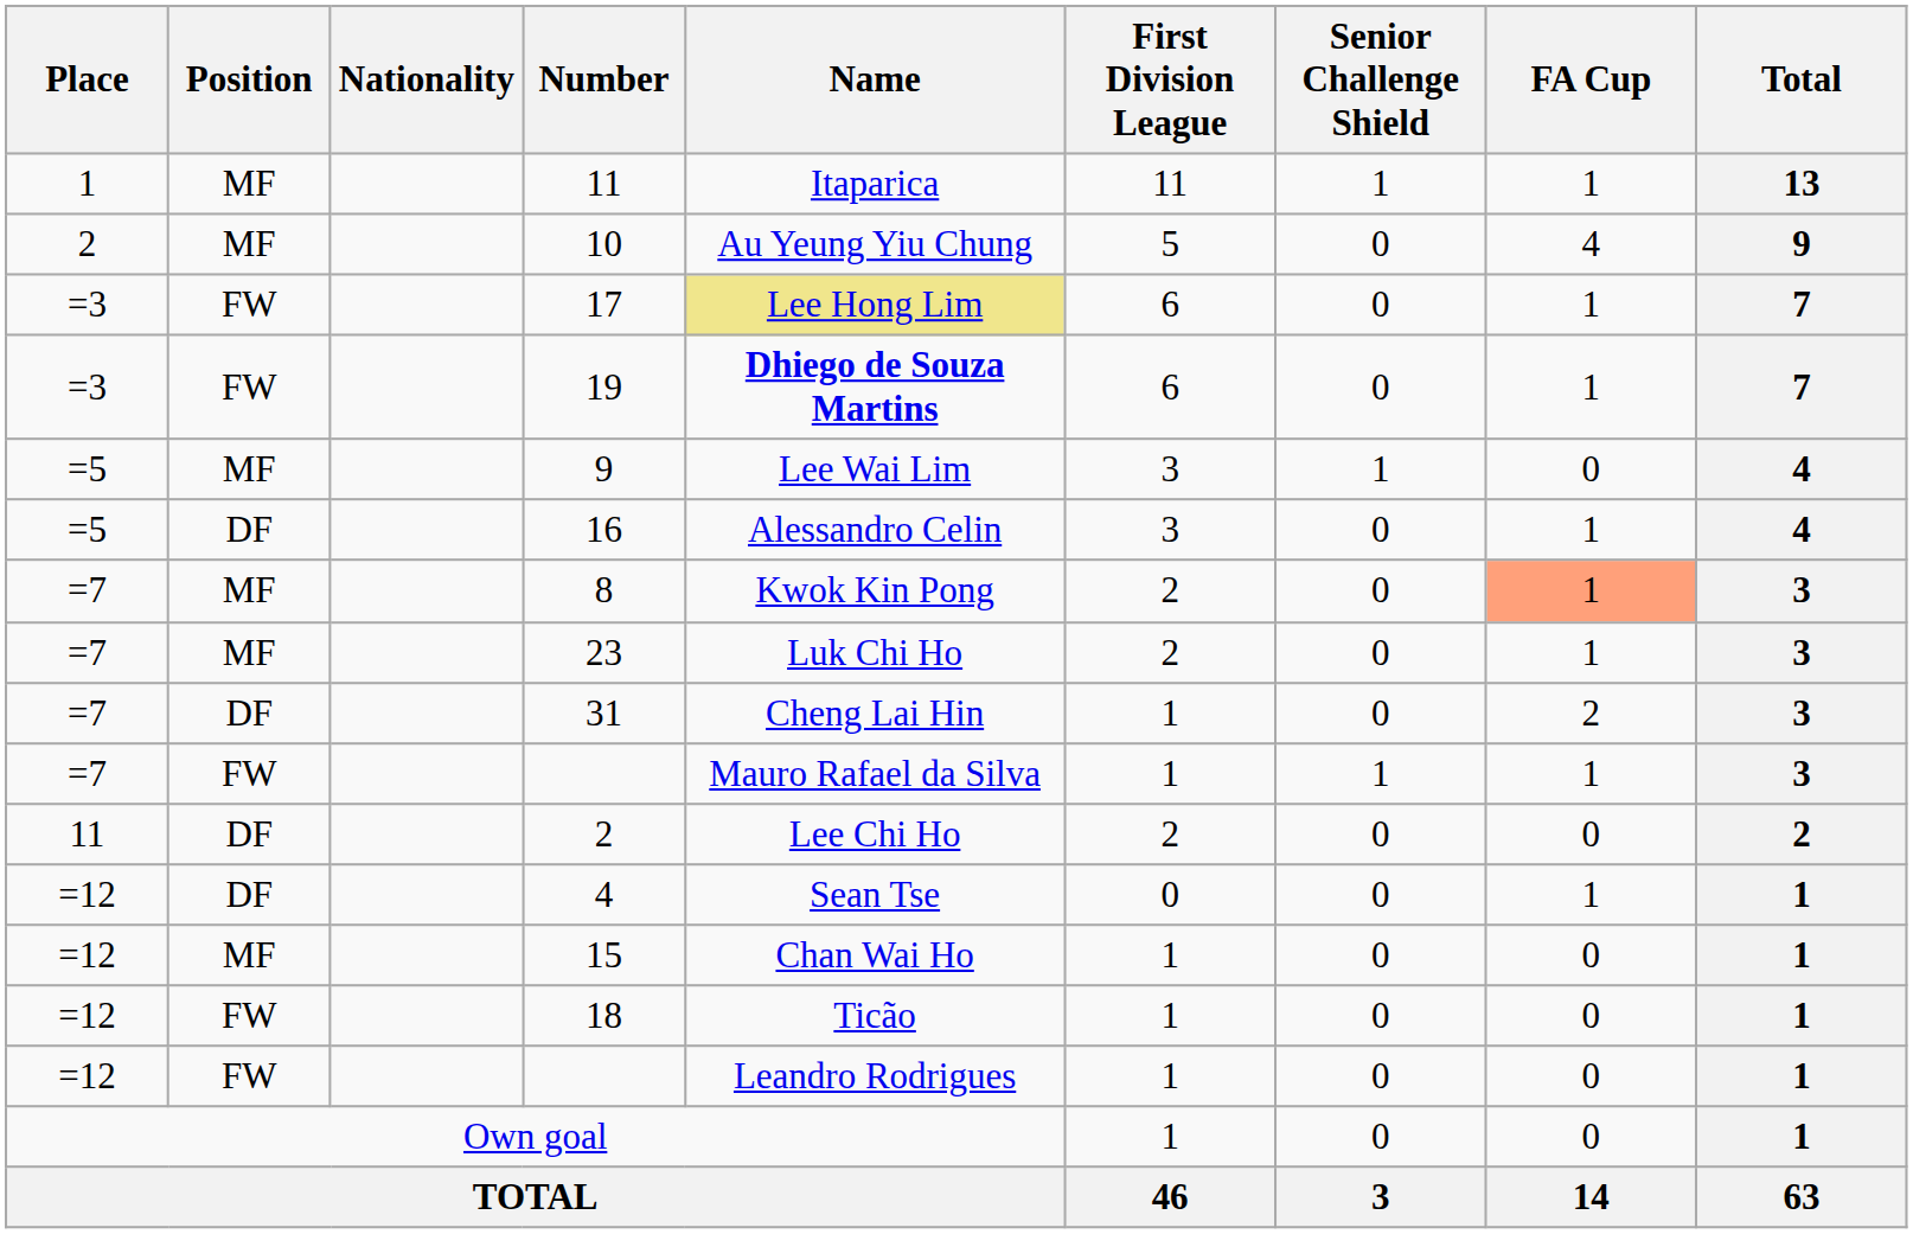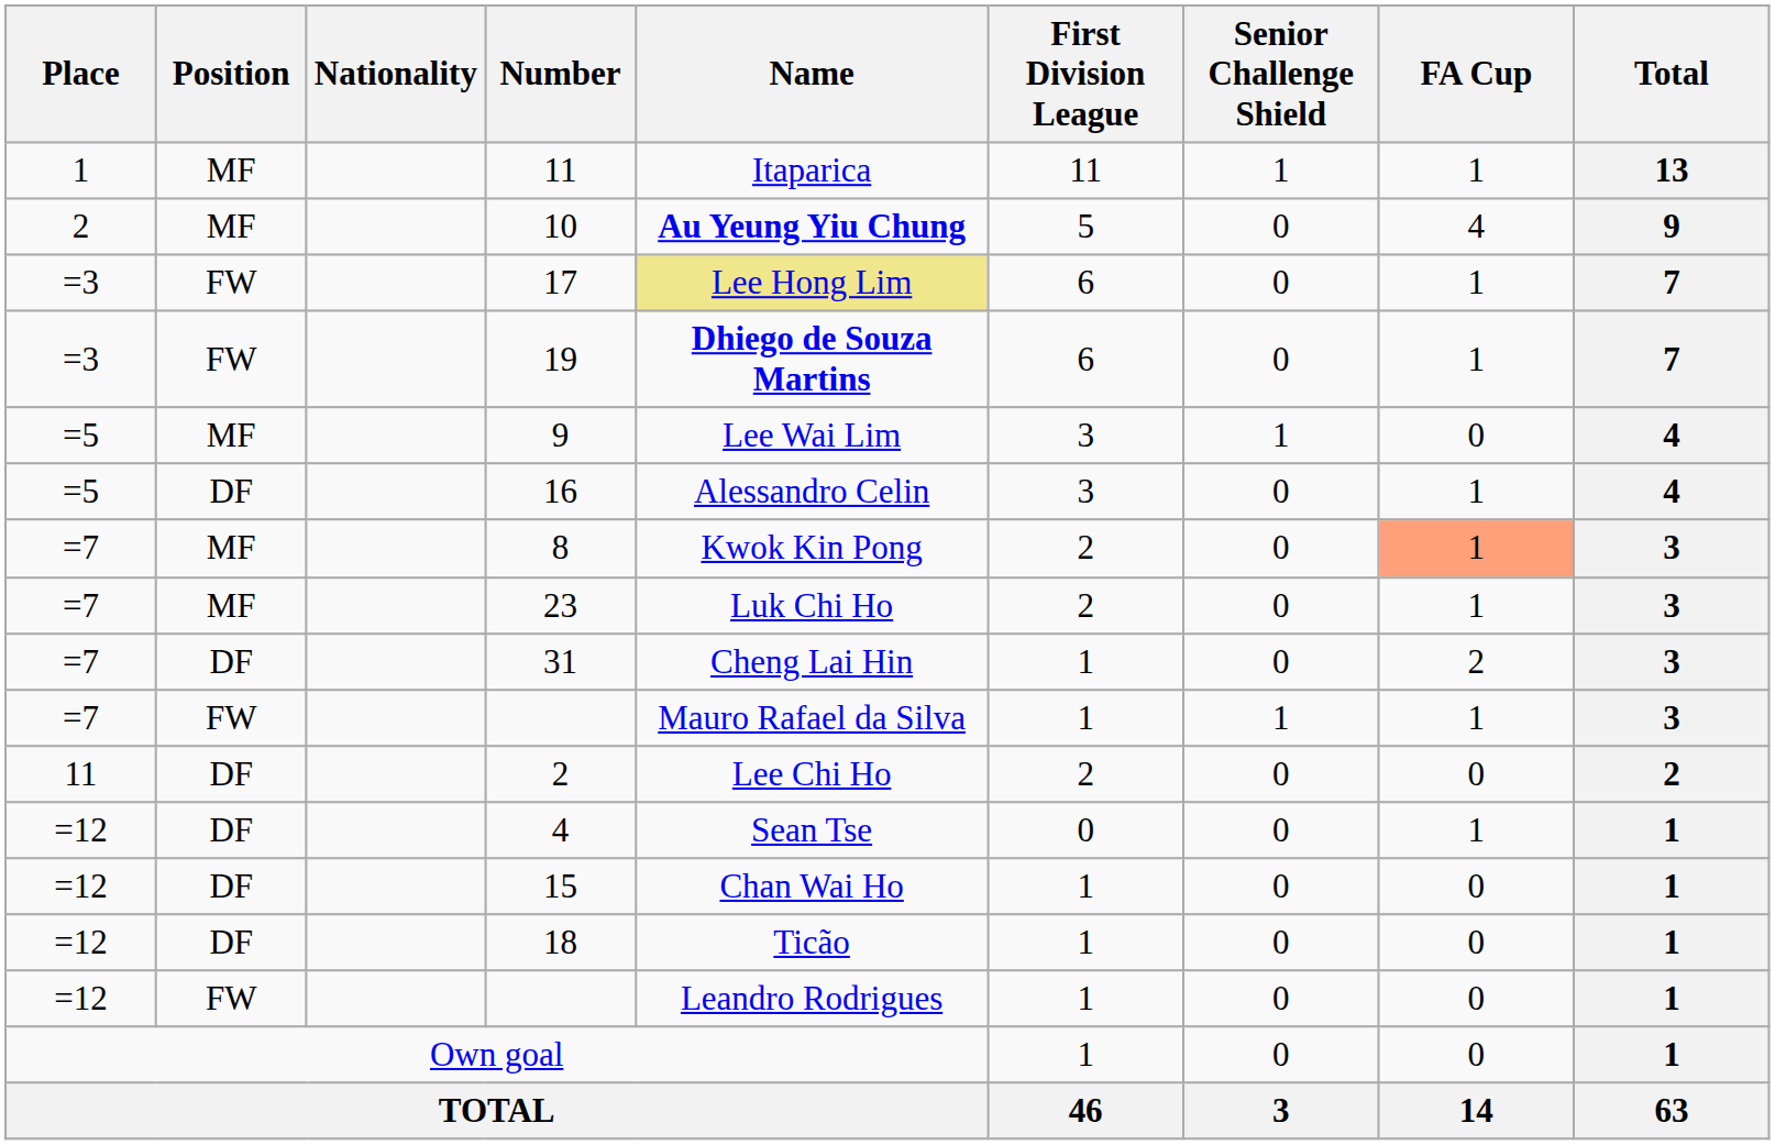 <table class="wikitable" style="font-size: 95%; text-align: center;">
 <tr>
 <th width=60>Place</th>
 <th width=60>Position</th>
 <th width=60>Nationality</th>
 <th width=60>Number</th>
 <th width=150>Name</th>
 <th width=80>First Division League</th>
 <th width=80>Senior Challenge Shield</th>
 <th width=80>FA Cup</th>
 <th width=80>Total</th>
 </tr>
 <tr>
 <td>1</td>
 <td>MF</td>
 <td></td>
 <td>11</td>
 <td><a href='#'>Itaparica</a></td>
 <td>11</td>
 <td>1</td>
 <td>1</td>
 <th>13</th>
 </tr>
 <tr>
 <td>2</td>
 <td>MF</td>
 <td></td>
 <td>10</td>
-<td><a href='#'>Au Yeung Yiu Chung</a></td>
+<td><strong><a href='#'>Au Yeung Yiu Chung</a></strong></td>
 <td>5</td>
 <td>0</td>
 <td>4</td>
 <th>9</th>
 </tr>
 <tr>
 <td>=3</td>
 <td>FW</td>
 <td></td>
 <td>17</td>
 <td style="background: khaki;"><a href='#'>Lee Hong Lim</a></td>
 <td>6</td>
 <td>0</td>
 <td>1</td>
 <th>7</th>
 </tr>
 <tr>
 <td>=3</td>
 <td>FW</td>
 <td></td>
 <td>19</td>
 <td><strong><a href='#'>Dhiego de Souza Martins</a></strong></td>
 <td>6</td>
 <td>0</td>
 <td>1</td>
 <th>7</th>
 </tr>
 <tr>
 <td>=5</td>
 <td>MF</td>
 <td></td>
 <td>9</td>
 <td><a href='#'>Lee Wai Lim</a></td>
 <td>3</td>
 <td>1</td>
 <td>0</td>
 <th>4</th>
 </tr>
 <tr>
 <td>=5</td>
 <td>DF</td>
 <td></td>
 <td>16</td>
 <td><a href='#'>Alessandro Celin</a></td>
 <td>3</td>
 <td>0</td>
 <td>1</td>
 <th>4</th>
 </tr>
 <tr>
 <td>=7</td>
 <td>MF</td>
 <td></td>
 <td>8</td>
 <td><a href='#'>Kwok Kin Pong</a></td>
 <td>2</td>
 <td>0</td>
 <td style="background: lightsalmon;">1</td>
 <th>3</th>
 </tr>
 <tr>
 <td>=7</td>
 <td>MF</td>
 <td></td>
 <td>23</td>
 <td><a href='#'>Luk Chi Ho</a></td>
 <td>2</td>
 <td>0</td>
 <td>1</td>
 <th>3</th>
 </tr>
 <tr>
 <td>=7</td>
 <td>DF</td>
 <td></td>
 <td>31</td>
 <td><a href='#'>Cheng Lai Hin</a></td>
 <td>1</td>
 <td>0</td>
 <td>2</td>
 <th>3</th>
 </tr>
 <tr>
 <td>=7</td>
 <td>FW</td>
 <td></td>
 <td></td>
 <td><a href='#'>Mauro Rafael da Silva</a></td>
 <td>1</td>
 <td>1</td>
 <td>1</td>
 <th>3</th>
 </tr>
 <tr>
 <td>11</td>
 <td>DF</td>
 <td></td>
 <td>2</td>
 <td><a href='#'>Lee Chi Ho</a></td>
 <td>2</td>
 <td>0</td>
 <td>0</td>
 <th>2</th>
 </tr>
 <tr>
 <td>=12</td>
 <td>DF</td>
 <td></td>
 <td>4</td>
 <td><a href='#'>Sean Tse</a></td>
 <td>0</td>
 <td>0</td>
 <td>1</td>
 <th>1</th>
 </tr>
 <tr>
 <td>=12</td>
-<td>MF</td>
+<td>DF</td>
 <td></td>
 <td>15</td>
 <td><a href='#'>Chan Wai Ho</a></td>
 <td>1</td>
 <td>0</td>
 <td>0</td>
 <th>1</th>
 </tr>
 <tr>
 <td>=12</td>
-<td>FW</td>
+<td>DF</td>
 <td></td>
 <td>18</td>
 <td><a href='#'>Ticão</a></td>
 <td>1</td>
 <td>0</td>
 <td>0</td>
 <th>1</th>
 </tr>
 <tr>
 <td>=12</td>
 <td>FW</td>
 <td></td>
 <td></td>
 <td><a href='#'>Leandro Rodrigues</a></td>
 <td>1</td>
 <td>0</td>
 <td>0</td>
 <th>1</th>
 </tr>
 <tr>
 <td colspan="5"><a href='#'>Own goal</a></td>
 <td>1</td>
 <td>0</td>
 <td>0</td>
 <th>1</th>
 </tr>
 <tr>
 <th colspan="5">TOTAL</th>
 <th>46</th>
 <th>3</th>
 <th>14</th>
 <th>63</th>
 </tr>
 </table>
